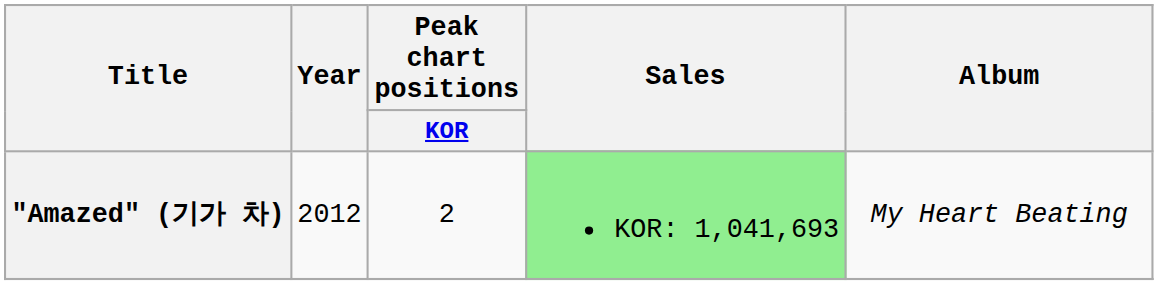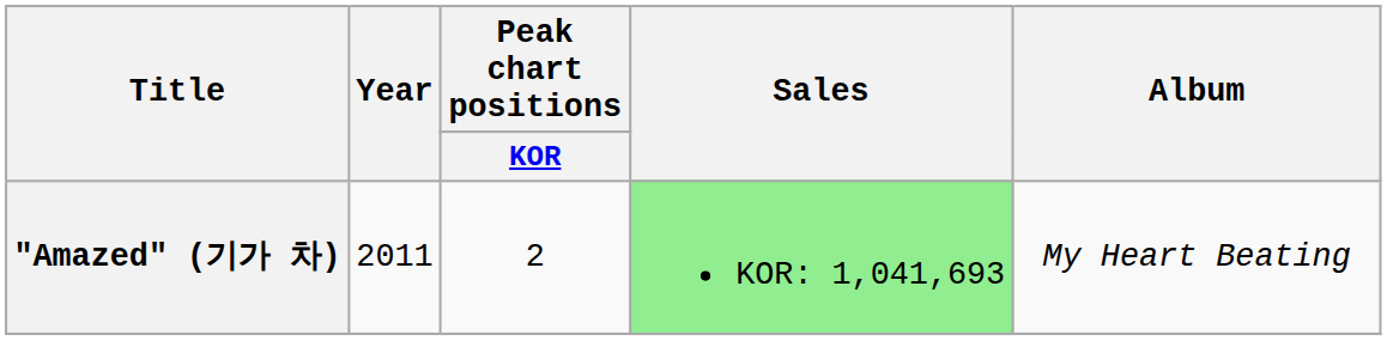 <table class="wikitable plainrowheaders" style="text-align:center">
 <tr>
 <th scope="col" rowspan="2">Title</th>
 <th scope="col" rowspan="2">Year</th>
 <th scope="col" colspan="1">Peak chart positions</th>
 <th scope="col" rowspan="2">Sales<br></th>
 <th scope="col" rowspan="2" style="width:11em;">Album</th>
 </tr>
 <tr>
 <th scope="col" style="width:3.5em;font-size:90%;"><a href='#'>KOR</a><br></th>
 </tr>
 <tr>
 <th scope="row">"Amazed" (기가 차)<br></th>
-<td>2012</td>
+<td>2011</td>
 <td>2</td>
 <td style="background: lightgreen;"><br><ul><li>KOR: 1,041,693</li></ul></td>
 <td><em>My Heart Beating</em></td>
 </tr>
 <tr>
 </tr>
 </table>
